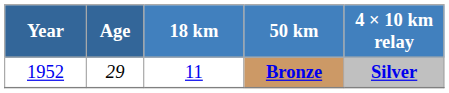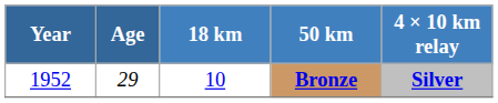 <table class="wikitable" style="font-size:95%; text-align:center; border:grey solid 1px; border-collapse:collapse; background:#ffffff;">
 <tr>
 <th style="background-color:#369; color:white; width:60px;"> Year </th>
 <th style="background-color:#369; color:white; width:40px;"> Age </th>
 <th style="background-color:#4180be; color:white; width:75px;"> 18 km </th>
 <th style="background-color:#4180be; color:white; width:75px;"> 50 km </th>
 <th style="background-color:#4180be; color:white; width:75px;"> 4 × 10 km <br> relay </th>
 </tr>
 <tr>
 <td><a href='#'>1952</a></td>
 <td><em>29</em></td>
-<td><a href='#'>11</a></td>
+<td><a href='#'>10</a></td>
 <td bgcolor="cc9966"><a href='#'><strong>Bronze</strong></a></td>
 <td style="background:silver;"><a href='#'><strong>Silver</strong></a></td>
 </tr>
 <tr>
 </tr>
 </table>
